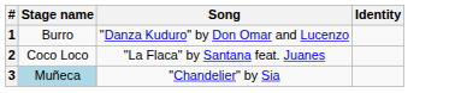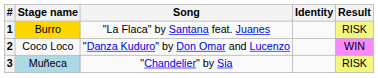 <table class="wikitable plainrowheaders" style="text-align: center">
 <tr>
 <th>#</th>
 <th>Stage name</th>
 <th>Song</th>
 <th>Identity</th>
+<th>Result</th>
 </tr>
 <tr>
 <th>1</th>
-<td>Burro</td>
-<td>"<a href='#'>Danza Kuduro</a>" by <a href='#'>Don Omar</a> and <a href='#'>Lucenzo</a></td>
+<td style="background: gold;">Burro</td>
+<td>"La Flaca" by <a href='#'>Santana</a> feat. <a href='#'>Juanes</a></td>
 <td></td>
+<td bgcolor=#F3F781>RISK</td>
 </tr>
 <tr>
 <th>2</th>
 <td>Coco Loco</td>
-<td>"La Flaca" by <a href='#'>Santana</a> feat. <a href='#'>Juanes</a></td>
+<td>"<a href='#'>Danza Kuduro</a>" by <a href='#'>Don Omar</a> and <a href='#'>Lucenzo</a></td>
 <td></td>
+<td bgcolor=#F888FD>WIN</td>
 </tr>
 <tr>
 <th>3</th>
 <td style="background: lightblue;">Muñeca</td>
 <td>"<a href='#'>Chandelier</a>" by <a href='#'>Sia</a></td>
 <td></td>
+<td bgcolor=#F3F781>RISK</td>
 </tr>
 </table>
